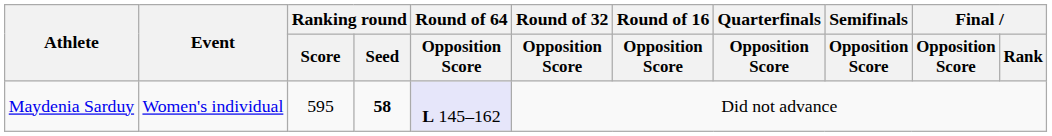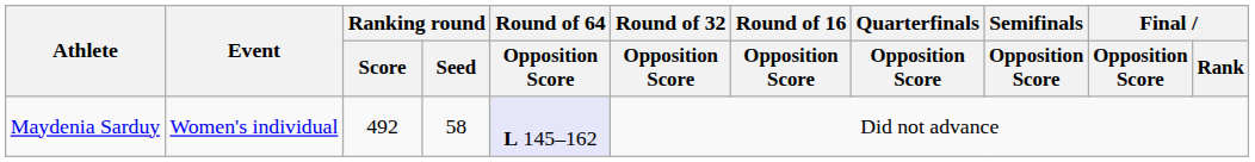 <table class="wikitable" style="font-size:90%">
 <tr>
 <th rowspan="2">Athlete</th>
 <th rowspan="2">Event</th>
 <th colspan="2">Ranking round</th>
 <th>Round of 64</th>
 <th>Round of 32</th>
 <th>Round of 16</th>
 <th>Quarterfinals</th>
 <th>Semifinals</th>
 <th colspan="2">Final / </th>
 </tr>
 <tr style="font-size:95%">
 <th>Score</th>
 <th>Seed</th>
 <th>Opposition<br>Score</th>
 <th>Opposition<br>Score</th>
 <th>Opposition<br>Score</th>
 <th>Opposition<br>Score</th>
 <th>Opposition<br>Score</th>
 <th>Opposition<br>Score</th>
 <th>Rank</th>
 </tr>
 <tr align=center>
 <td align=left><a href='#'>Maydenia Sarduy</a></td>
 <td align=left><a href='#'>Women's individual</a></td>
-<td>595</td>
-<td><strong>58</strong></td>
+<td>492</td>
+<td>58</td>
 <td style="background: lavender;"><br><strong>L</strong> 145–162</td>
 <td colspan=6>Did not advance</td>
 </tr>
 </table>
